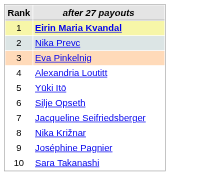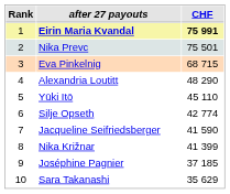 <table cellspacing="1" cellpadding="3" style="border:1px solid #AAAAAA;font-size:86%">
 <tr style="background-color: #E4E4E4;">
 <th style="border-bottom:1px solid #AAAAAA; width: 10px;">Rank</th>
 <th style="border-bottom:1px solid #AAAAAA; width: 187px;"><em>after 27 payouts</em></th>
+<th style="border-bottom:1px solid #AAAAAA; width: 50px;"><a href='#'>CHF</a></th>
 </tr>
 <tr style="background:#f7f6a8;">
 <td align=center>1</td>
 <td> <strong><a href='#'>Eirin Maria Kvandal</a></strong></td>
+<td align=center><strong>75 991</strong></td>
 </tr>
 <tr style="background:#dce5e5;">
 <td align=center>2</td>
 <td> <a href='#'>Nika Prevc</a></td>
+<td align=center>75 501</td>
 </tr>
 <tr style="background:#ffdab9;">
 <td align=center>3</td>
 <td> <a href='#'>Eva Pinkelnig</a></td>
+<td align=center>68 715</td>
 </tr>
 <tr>
 <td align=center>4</td>
 <td> <a href='#'>Alexandria Loutitt</a></td>
+<td align=center>48 290</td>
 </tr>
 <tr>
 <td align=center>5</td>
 <td> <a href='#'>Yūki Itō</a></td>
+<td align=center>45 110</td>
 </tr>
 <tr>
 <td align=center>6</td>
 <td> <a href='#'>Silje Opseth</a></td>
+<td align=center>42 774</td>
 </tr>
 <tr>
 <td align=center>7</td>
 <td> <a href='#'>Jacqueline Seifriedsberger</a></td>
+<td align=center>41 590</td>
 </tr>
 <tr>
 <td align=center>8</td>
 <td> <a href='#'>Nika Križnar</a></td>
+<td align=center>41 399</td>
 </tr>
 <tr>
 <td align=center>9</td>
 <td> <a href='#'>Joséphine Pagnier</a></td>
+<td align=center>37 185</td>
 </tr>
 <tr>
 <td align=center>10</td>
 <td> <a href='#'>Sara Takanashi</a></td>
+<td align=center>35 629</td>
 </tr>
 </table>
